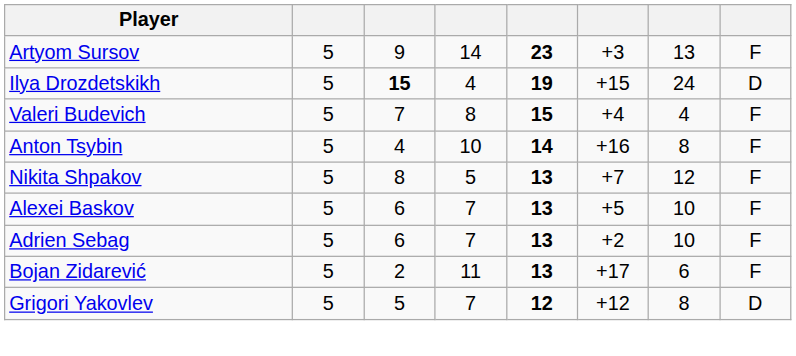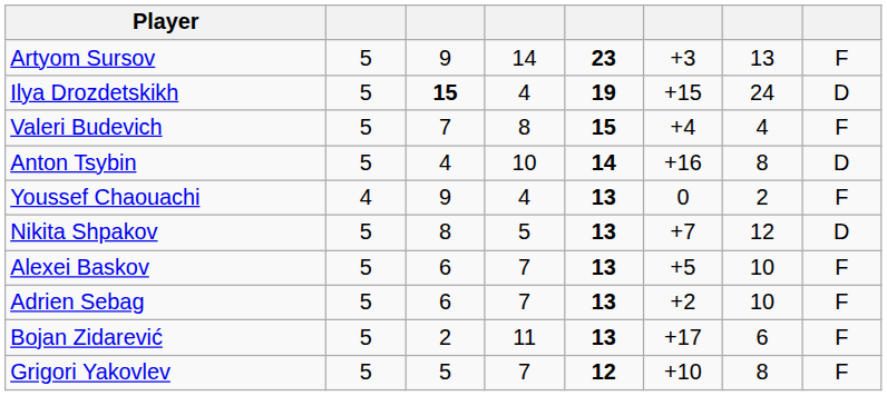 <table class="wikitable sortable" style="text-align:center;">
 <tr>
 <th style="width:225px;">Player</th>
 <th style="width:50px;"></th>
 <th style="width:50px;"></th>
 <th style="width:50px;"></th>
 <th style="width:50px;"></th>
 <th style="width:50px;"></th>
 <th style="width:50px;"></th>
 <th style="width:50px;"></th>
 </tr>
 <tr>
 <td style="text-align:left;"> <a href='#'>Artyom Sursov</a></td>
 <td>5</td>
 <td>9</td>
 <td>14</td>
 <td><strong>23</strong></td>
 <td>+3</td>
 <td>13</td>
 <td>F</td>
 </tr>
 <tr>
 <td style="text-align:left;"> <a href='#'>Ilya Drozdetskikh</a></td>
 <td>5</td>
 <td><strong>15</strong></td>
 <td>4</td>
 <td><strong>19</strong></td>
 <td>+15</td>
 <td>24</td>
 <td>D</td>
 </tr>
 <tr>
 <td style="text-align:left;"> <a href='#'>Valeri Budevich</a></td>
 <td>5</td>
 <td>7</td>
 <td>8</td>
 <td><strong>15</strong></td>
 <td>+4</td>
 <td>4</td>
 <td>F</td>
 </tr>
 <tr>
 <td style="text-align:left;"> <a href='#'>Anton Tsybin</a></td>
 <td>5</td>
 <td>4</td>
 <td>10</td>
 <td><strong>14</strong></td>
 <td>+16</td>
 <td>8</td>
+<td>D</td>
+</tr>
+<tr>
+<td style="text-align:left;"> <a href='#'>Youssef Chaouachi</a></td>
+<td>4</td>
+<td>9</td>
+<td>4</td>
+<td><strong>13</strong></td>
+<td>0</td>
+<td>2</td>
 <td>F</td>
 </tr>
 <tr>
 <td style="text-align:left;"> <a href='#'>Nikita Shpakov</a></td>
 <td>5</td>
 <td>8</td>
 <td>5</td>
 <td><strong>13</strong></td>
 <td>+7</td>
 <td>12</td>
-<td>F</td>
+<td>D</td>
 </tr>
 <tr>
 <td style="text-align:left;"> <a href='#'>Alexei Baskov</a></td>
 <td>5</td>
 <td>6</td>
 <td>7</td>
 <td><strong>13</strong></td>
 <td>+5</td>
 <td>10</td>
 <td>F</td>
 </tr>
 <tr>
 <td style="text-align:left;"> <a href='#'>Adrien Sebag</a></td>
 <td>5</td>
 <td>6</td>
 <td>7</td>
 <td><strong>13</strong></td>
 <td>+2</td>
 <td>10</td>
 <td>F</td>
 </tr>
 <tr>
 <td style="text-align:left;"> <a href='#'>Bojan Zidarević</a></td>
 <td>5</td>
 <td>2</td>
 <td>11</td>
 <td><strong>13</strong></td>
 <td>+17</td>
 <td>6</td>
 <td>F</td>
 </tr>
 <tr>
 <td style="text-align:left;"> <a href='#'>Grigori Yakovlev</a></td>
 <td>5</td>
 <td>5</td>
 <td>7</td>
 <td><strong>12</strong></td>
-<td>+12</td>
+<td>+10</td>
 <td>8</td>
-<td>D</td>
+<td>F</td>
 </tr>
 </table>
